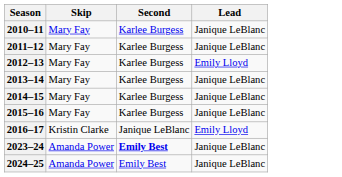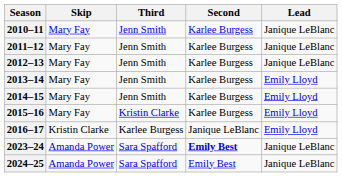 <table class="wikitable">
 <tr>
 <th scope="col">Season</th>
 <th scope="col">Skip</th>
+<th scope="col">Third</th>
 <th scope="col">Second</th>
 <th scope="col">Lead</th>
 </tr>
 <tr>
 <th scope="row">2010–11</th>
 <td><a href='#'>Mary Fay</a></td>
+<td><a href='#'>Jenn Smith</a></td>
 <td><a href='#'>Karlee Burgess</a></td>
 <td>Janique LeBlanc</td>
 </tr>
 <tr>
 <th scope="row">2011–12</th>
 <td>Mary Fay</td>
+<td>Jenn Smith</td>
 <td>Karlee Burgess</td>
 <td>Janique LeBlanc</td>
 </tr>
 <tr>
 <th scope="row">2012–13</th>
 <td>Mary Fay</td>
+<td>Jenn Smith</td>
+<td>Karlee Burgess</td>
+<td>Janique LeBlanc</td>
+</tr>
+<tr>
+<th scope="row">2013–14</th>
+<td>Mary Fay</td>
+<td>Jenn Smith</td>
 <td>Karlee Burgess</td>
 <td><a href='#'>Emily Lloyd</a></td>
 </tr>
 <tr>
-<th scope="row">2013–14</th>
-<td>Mary Fay</td>
-<td>Karlee Burgess</td>
-<td>Janique LeBlanc</td>
-</tr>
-<tr>
 <th scope="row">2014–15</th>
 <td>Mary Fay</td>
+<td>Jenn Smith</td>
 <td>Karlee Burgess</td>
-<td>Janique LeBlanc</td>
+<td><a href='#'>Emily Lloyd</a></td>
 </tr>
 <tr>
 <th scope="row">2015–16</th>
 <td>Mary Fay</td>
+<td><a href='#'>Kristin Clarke</a></td>
 <td>Karlee Burgess</td>
-<td>Janique LeBlanc</td>
+<td><a href='#'>Emily Lloyd</a></td>
 </tr>
 <tr>
 <th scope="row">2016–17</th>
 <td>Kristin Clarke</td>
+<td>Karlee Burgess</td>
 <td>Janique LeBlanc</td>
 <td><a href='#'>Emily Lloyd</a></td>
 </tr>
 <tr>
 <th scope="row">2023–24</th>
 <td><a href='#'>Amanda Power</a></td>
+<td><a href='#'>Sara Spafford</a></td>
 <td><strong><a href='#'>Emily Best</a></strong></td>
 <td>Janique LeBlanc</td>
 </tr>
 <tr>
 <th scope="row">2024–25</th>
 <td><a href='#'>Amanda Power</a></td>
+<td><a href='#'>Sara Spafford</a></td>
 <td><a href='#'>Emily Best</a></td>
 <td>Janique LeBlanc</td>
 </tr>
 </table>
